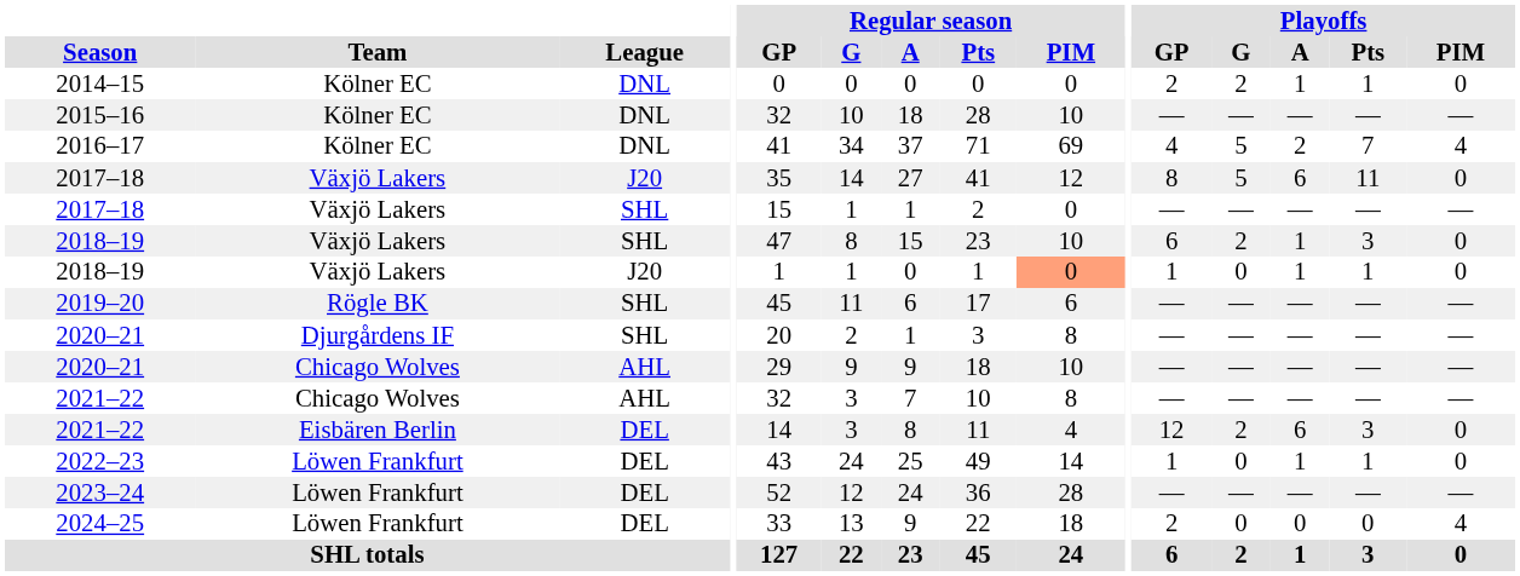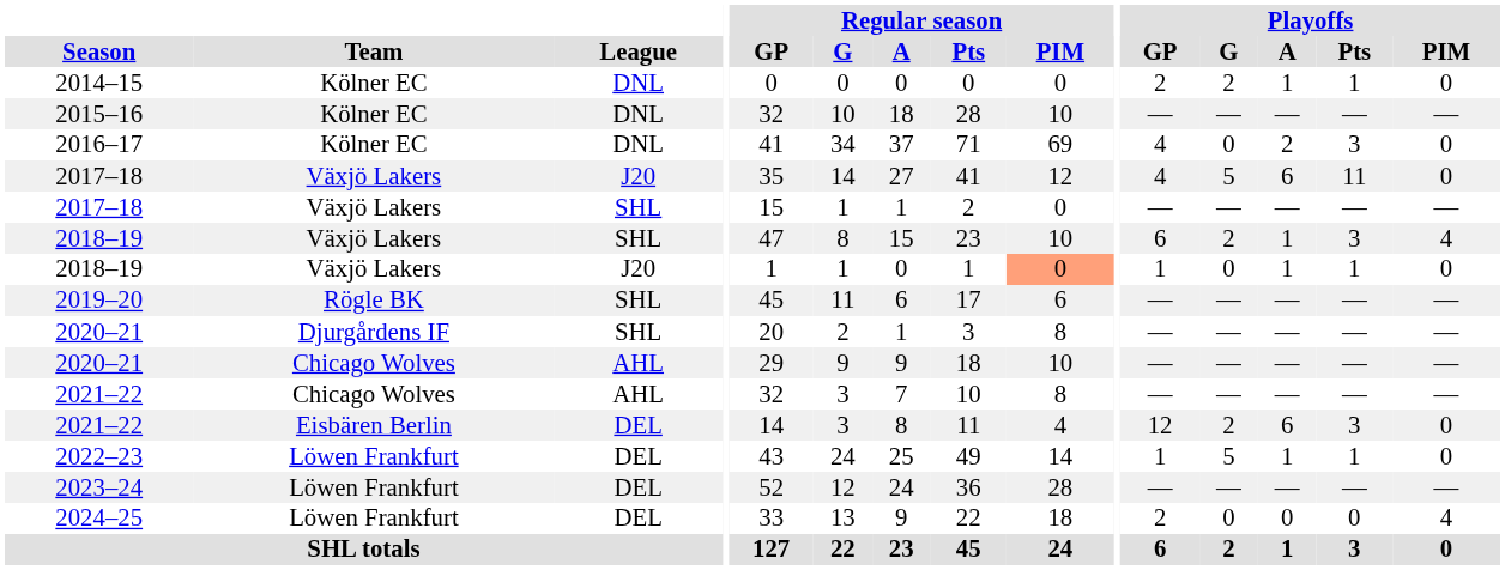 <table border="0" cellpadding="1" cellspacing="0" style="text-align:center; width:60em">
 <tr bgcolor="#e0e0e0">
 <th colspan="3" bgcolor="#ffffff"></th>
 <th rowspan="99" bgcolor="#ffffff"></th>
 <th colspan="5"><a href='#'>Regular season</a></th>
 <th rowspan="99" bgcolor="#ffffff"></th>
 <th colspan="5"><a href='#'>Playoffs</a></th>
 </tr>
 <tr bgcolor="#e0e0e0">
 <th><a href='#'>Season</a></th>
 <th>Team</th>
 <th>League</th>
 <th>GP</th>
 <th><a href='#'>G</a></th>
 <th><a href='#'>A</a></th>
 <th><a href='#'>Pts</a></th>
 <th><a href='#'>PIM</a></th>
 <th>GP</th>
 <th>G</th>
 <th>A</th>
 <th>Pts</th>
 <th>PIM</th>
 </tr>
 <tr>
 <td>2014–15</td>
 <td>Kölner EC</td>
 <td><a href='#'>DNL</a></td>
 <td>0</td>
 <td>0</td>
 <td>0</td>
 <td>0</td>
 <td>0</td>
 <td>2</td>
 <td>2</td>
 <td>1</td>
 <td>1</td>
 <td>0</td>
 </tr>
 <tr bgcolor="#f0f0f0">
 <td>2015–16</td>
 <td>Kölner EC</td>
 <td>DNL</td>
 <td>32</td>
 <td>10</td>
 <td>18</td>
 <td>28</td>
 <td>10</td>
 <td>—</td>
 <td>—</td>
 <td>—</td>
 <td>—</td>
 <td>—</td>
 </tr>
 <tr>
 <td>2016–17</td>
 <td>Kölner EC</td>
 <td>DNL</td>
 <td>41</td>
 <td>34</td>
 <td>37</td>
 <td>71</td>
 <td>69</td>
 <td>4</td>
-<td>5</td>
+<td>0</td>
 <td>2</td>
-<td>7</td>
-<td>4</td>
+<td>3</td>
+<td>0</td>
 </tr>
 <tr bgcolor="#f0f0f0">
 <td>2017–18</td>
 <td><a href='#'>Växjö Lakers</a></td>
 <td><a href='#'>J20</a></td>
 <td>35</td>
 <td>14</td>
 <td>27</td>
 <td>41</td>
 <td>12</td>
-<td>8</td>
+<td>4</td>
 <td>5</td>
 <td>6</td>
 <td>11</td>
 <td>0</td>
 </tr>
 <tr>
 <td><a href='#'>2017–18</a></td>
 <td>Växjö Lakers</td>
 <td><a href='#'>SHL</a></td>
 <td>15</td>
 <td>1</td>
 <td>1</td>
 <td>2</td>
 <td>0</td>
 <td>—</td>
 <td>—</td>
 <td>—</td>
 <td>—</td>
 <td>—</td>
 </tr>
 <tr bgcolor="#f0f0f0">
 <td><a href='#'>2018–19</a></td>
 <td>Växjö Lakers</td>
 <td>SHL</td>
 <td>47</td>
 <td>8</td>
 <td>15</td>
 <td>23</td>
 <td>10</td>
 <td>6</td>
 <td>2</td>
 <td>1</td>
 <td>3</td>
-<td>0</td>
+<td>4</td>
 </tr>
 <tr>
 <td>2018–19</td>
 <td>Växjö Lakers</td>
 <td>J20</td>
 <td>1</td>
 <td>1</td>
 <td>0</td>
 <td>1</td>
 <td style="background: lightsalmon;">0</td>
 <td>1</td>
 <td>0</td>
 <td>1</td>
 <td>1</td>
 <td>0</td>
 </tr>
 <tr bgcolor="#f0f0f0">
 <td><a href='#'>2019–20</a></td>
 <td><a href='#'>Rögle BK</a></td>
 <td>SHL</td>
 <td>45</td>
 <td>11</td>
 <td>6</td>
 <td>17</td>
 <td>6</td>
 <td>—</td>
 <td>—</td>
 <td>—</td>
 <td>—</td>
 <td>—</td>
 </tr>
 <tr>
 <td><a href='#'>2020–21</a></td>
 <td><a href='#'>Djurgårdens IF</a></td>
 <td>SHL</td>
 <td>20</td>
 <td>2</td>
 <td>1</td>
 <td>3</td>
 <td>8</td>
 <td>—</td>
 <td>—</td>
 <td>—</td>
 <td>—</td>
 <td>—</td>
 </tr>
 <tr bgcolor="#f0f0f0">
 <td><a href='#'>2020–21</a></td>
 <td><a href='#'>Chicago Wolves</a></td>
 <td><a href='#'>AHL</a></td>
 <td>29</td>
 <td>9</td>
 <td>9</td>
 <td>18</td>
 <td>10</td>
 <td>—</td>
 <td>—</td>
 <td>—</td>
 <td>—</td>
 <td>—</td>
 </tr>
 <tr>
 <td><a href='#'>2021–22</a></td>
 <td>Chicago Wolves</td>
 <td>AHL</td>
 <td>32</td>
 <td>3</td>
 <td>7</td>
 <td>10</td>
 <td>8</td>
 <td>—</td>
 <td>—</td>
 <td>—</td>
 <td>—</td>
 <td>—</td>
 </tr>
 <tr bgcolor="#f0f0f0">
 <td><a href='#'>2021–22</a></td>
 <td><a href='#'>Eisbären Berlin</a></td>
 <td><a href='#'>DEL</a></td>
 <td>14</td>
 <td>3</td>
 <td>8</td>
 <td>11</td>
 <td>4</td>
 <td>12</td>
 <td>2</td>
 <td>6</td>
 <td>3</td>
 <td>0</td>
 </tr>
 <tr>
 <td><a href='#'>2022–23</a></td>
 <td><a href='#'>Löwen Frankfurt</a></td>
 <td>DEL</td>
 <td>43</td>
 <td>24</td>
 <td>25</td>
 <td>49</td>
 <td>14</td>
 <td>1</td>
-<td>0</td>
+<td>5</td>
 <td>1</td>
 <td>1</td>
 <td>0</td>
 </tr>
 <tr bgcolor="#f0f0f0">
 <td><a href='#'>2023–24</a></td>
 <td>Löwen Frankfurt</td>
 <td>DEL</td>
 <td>52</td>
 <td>12</td>
 <td>24</td>
 <td>36</td>
 <td>28</td>
 <td>—</td>
 <td>—</td>
 <td>—</td>
 <td>—</td>
 <td>—</td>
 </tr>
 <tr>
 <td><a href='#'>2024–25</a></td>
 <td>Löwen Frankfurt</td>
 <td>DEL</td>
 <td>33</td>
 <td>13</td>
 <td>9</td>
 <td>22</td>
 <td>18</td>
 <td>2</td>
 <td>0</td>
 <td>0</td>
 <td>0</td>
 <td>4</td>
 </tr>
 <tr bgcolor="#e0e0e0">
 <th colspan="3">SHL totals</th>
 <th>127</th>
 <th>22</th>
 <th>23</th>
 <th>45</th>
 <th>24</th>
 <th>6</th>
 <th>2</th>
 <th>1</th>
 <th>3</th>
 <th>0</th>
 </tr>
 </table>
